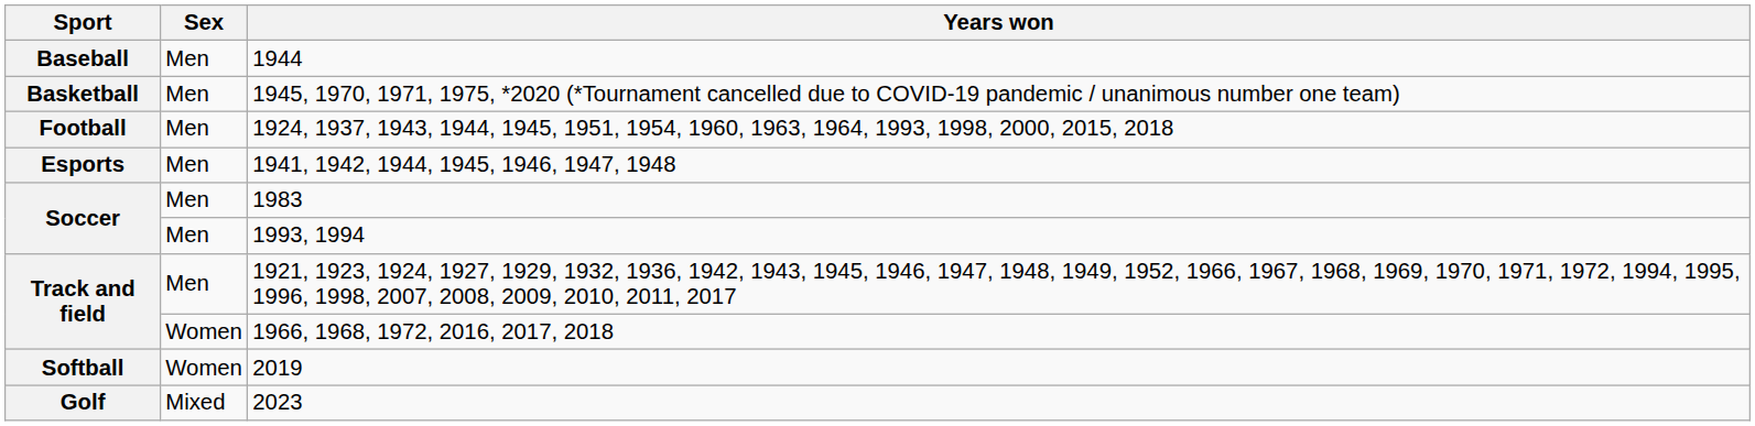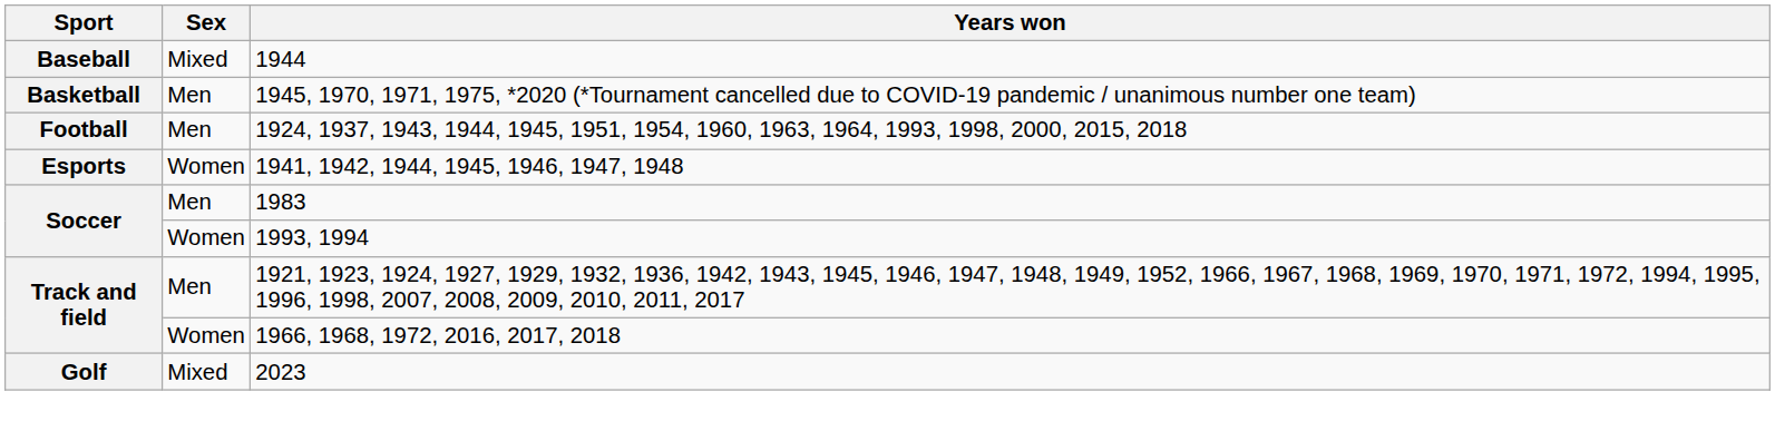 <table class="wikitable">
 <tr>
 <th scope="col">Sport</th>
 <th scope="col">Sex</th>
 <th scope="col">Years won</th>
 </tr>
 <tr>
 <th rowspan="1" scope="row">Baseball</th>
-<td>Men</td>
+<td>Mixed</td>
 <td>1944</td>
 </tr>
 <tr>
 <th rowspan="1" scope="row">Basketball</th>
 <td>Men</td>
 <td>1945, 1970, 1971, 1975, *2020 (*Tournament cancelled due to COVID-19 pandemic / unanimous number one team)</td>
 </tr>
 <tr>
 <th rowspan="1" scope="row">Football</th>
 <td>Men</td>
 <td>1924, 1937, 1943, 1944, 1945, 1951, 1954, 1960, 1963, 1964, 1993, 1998, 2000, 2015, 2018</td>
 </tr>
 <tr>
 <th>Esports</th>
-<td>Men</td>
+<td>Women</td>
 <td>1941, 1942, 1944, 1945, 1946, 1947, 1948</td>
 </tr>
 <tr>
 <th rowspan="2" scope="row">Soccer</th>
 <td>Men</td>
 <td>1983</td>
 </tr>
 <tr>
-<td>Men</td>
+<td>Women</td>
 <td>1993, 1994</td>
 </tr>
 <tr>
 <th rowspan="2" scope="row">Track and field</th>
 <td>Men</td>
 <td>1921, 1923, 1924, 1927, 1929, 1932, 1936, 1942, 1943, 1945, 1946, 1947, 1948, 1949, 1952, 1966, 1967, 1968, 1969, 1970, 1971, 1972, 1994, 1995, 1996, 1998, 2007, 2008, 2009, 2010, 2011, 2017</td>
 </tr>
 <tr>
 <td>Women</td>
 <td>1966, 1968, 1972, 2016, 2017, 2018</td>
 </tr>
 <tr>
-<th rowspan="1" scope="row">Softball</th>
-<td>Women</td>
-<td>2019</td>
-</tr>
-<tr>
 <th rowspan="1" scope="row">Golf</th>
 <td>Mixed</td>
 <td>2023</td>
 </tr>
 </table>
